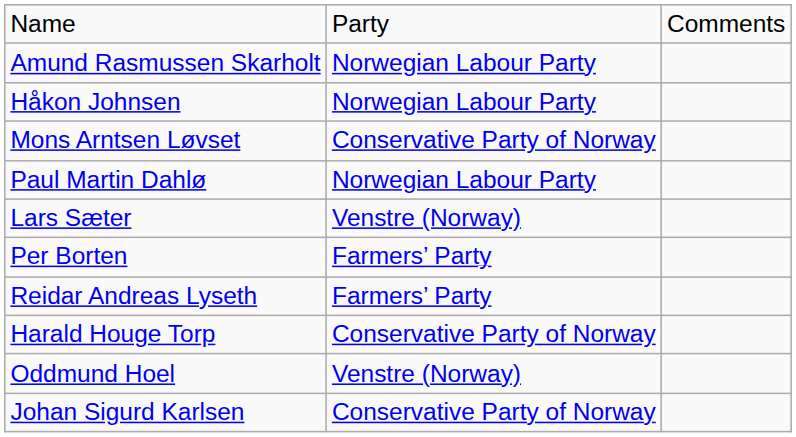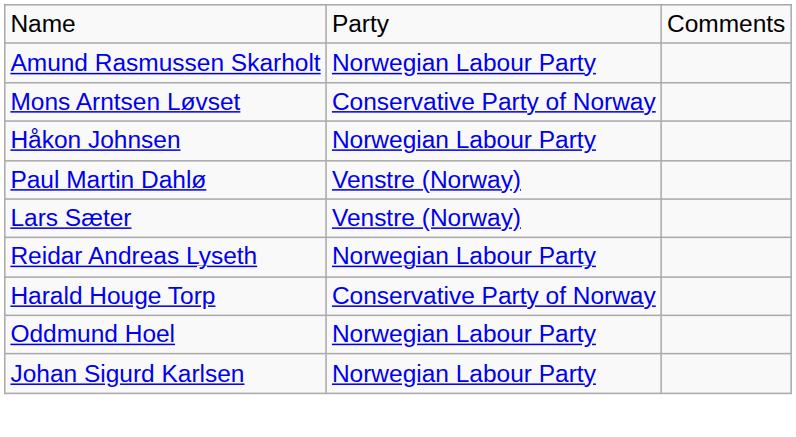 <table class="wikitable">
 <tr>
 <td>Name</td>
 <td>Party</td>
 <td>Comments</td>
 </tr>
 <tr>
 <td><a href='#'>Amund Rasmussen Skarholt</a></td>
 <td><a href='#'>Norwegian Labour Party</a></td>
 <td></td>
 </tr>
 <tr>
+<td><a href='#'>Mons Arntsen Løvset</a></td>
+<td><a href='#'>Conservative Party of Norway</a></td>
+<td></td>
+</tr>
+<tr>
 <td><a href='#'>Håkon Johnsen</a></td>
 <td><a href='#'>Norwegian Labour Party</a></td>
 <td></td>
 </tr>
 <tr>
-<td><a href='#'>Mons Arntsen Løvset</a></td>
-<td><a href='#'>Conservative Party of Norway</a></td>
-<td></td>
-</tr>
-<tr>
 <td><a href='#'>Paul Martin Dahlø</a></td>
-<td><a href='#'>Norwegian Labour Party</a></td>
+<td><a href='#'>Venstre (Norway)</a></td>
 <td></td>
 </tr>
 <tr>
 <td><a href='#'>Lars Sæter</a></td>
 <td><a href='#'>Venstre (Norway)</a></td>
 <td></td>
 </tr>
 <tr>
-<td><a href='#'>Per Borten</a></td>
-<td><a href='#'>Farmers’ Party</a></td>
-<td></td>
-</tr>
-<tr>
 <td><a href='#'>Reidar Andreas Lyseth</a></td>
-<td><a href='#'>Farmers’ Party</a></td>
+<td><a href='#'>Norwegian Labour Party</a></td>
 <td></td>
 </tr>
 <tr>
 <td><a href='#'>Harald Houge Torp</a></td>
 <td><a href='#'>Conservative Party of Norway</a></td>
 <td></td>
 </tr>
 <tr>
 <td><a href='#'>Oddmund Hoel</a></td>
-<td><a href='#'>Venstre (Norway)</a></td>
+<td><a href='#'>Norwegian Labour Party</a></td>
 <td></td>
 </tr>
 <tr>
 <td><a href='#'>Johan Sigurd Karlsen</a></td>
-<td><a href='#'>Conservative Party of Norway</a></td>
+<td><a href='#'>Norwegian Labour Party</a></td>
 <td></td>
 </tr>
 </table>
